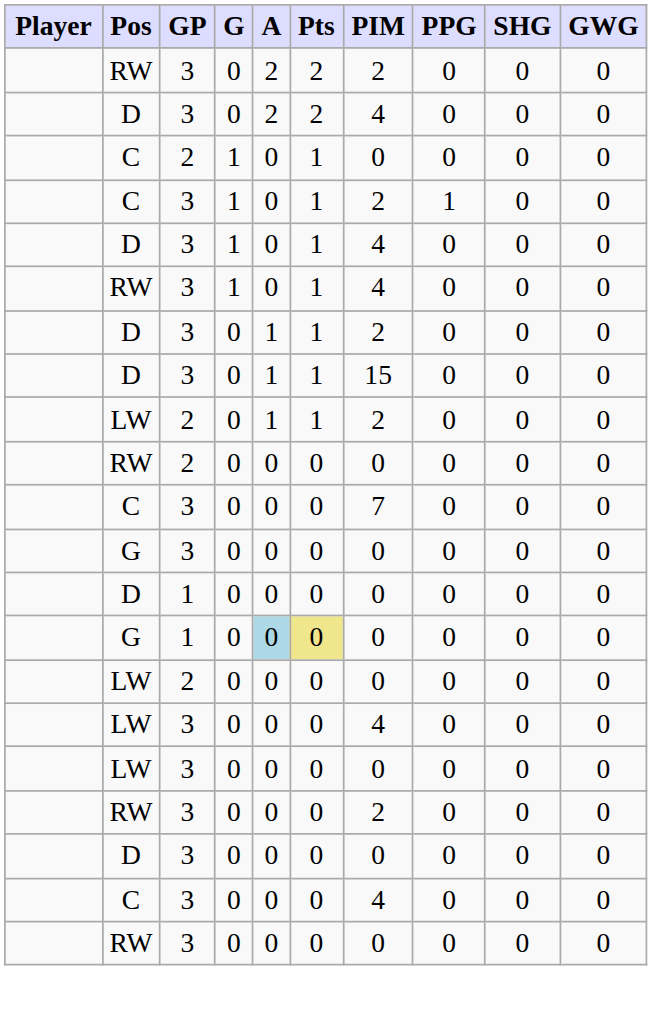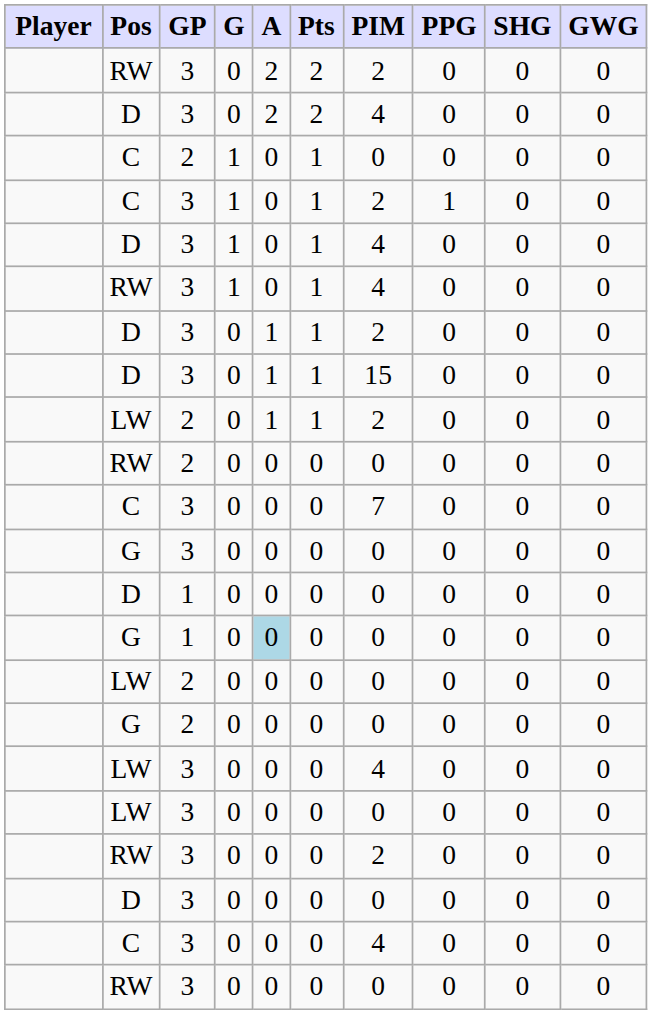 <table style="width:60%;" class="wikitable sortable">
 <tr style="text-align:center;">
 <th style="background:#ddf; width:10%;">Player</th>
 <th style="background:#ddf; width:3%;" title="Position">Pos</th>
 <th style="background:#ddf; width:5%;" title="Games played">GP</th>
 <th style="background:#ddf; width:5%;" title="Goals">G</th>
 <th style="background:#ddf; width:5%;" title="Assists">A</th>
 <th style="background:#ddf; width:5%;" title="Points">Pts</th>
 <th style="background:#ddf; width:5%;" title="Penalties in Minutes">PIM</th>
 <th style="background:#ddf; width:5%;" title="Power Play Goals">PPG</th>
 <th style="background:#ddf; width:5%;" title="Short-handed Goals">SHG</th>
 <th style="background:#ddf; width:5%;" title="Game-winning Goals">GWG</th>
 </tr>
 <tr style="text-align:center;">
 <td style="text-align:right;"></td>
 <td>RW</td>
 <td>3</td>
 <td>0</td>
 <td>2</td>
 <td>2</td>
 <td>2</td>
 <td>0</td>
 <td>0</td>
 <td>0</td>
 </tr>
 <tr style="text-align:center;">
 <td style="text-align:right;"></td>
 <td>D</td>
 <td>3</td>
 <td>0</td>
 <td>2</td>
 <td>2</td>
 <td>4</td>
 <td>0</td>
 <td>0</td>
 <td>0</td>
 </tr>
 <tr style="text-align:center;">
 <td style="text-align:right;"></td>
 <td>C</td>
 <td>2</td>
 <td>1</td>
 <td>0</td>
 <td>1</td>
 <td>0</td>
 <td>0</td>
 <td>0</td>
 <td>0</td>
 </tr>
 <tr style="text-align:center;">
 <td style="text-align:right;"></td>
 <td>C</td>
 <td>3</td>
 <td>1</td>
 <td>0</td>
 <td>1</td>
 <td>2</td>
 <td>1</td>
 <td>0</td>
 <td>0</td>
 </tr>
 <tr style="text-align:center;">
 <td style="text-align:right;"></td>
 <td>D</td>
 <td>3</td>
 <td>1</td>
 <td>0</td>
 <td>1</td>
 <td>4</td>
 <td>0</td>
 <td>0</td>
 <td>0</td>
 </tr>
 <tr style="text-align:center;">
 <td style="text-align:right;"></td>
 <td>RW</td>
 <td>3</td>
 <td>1</td>
 <td>0</td>
 <td>1</td>
 <td>4</td>
 <td>0</td>
 <td>0</td>
 <td>0</td>
 </tr>
 <tr style="text-align:center;">
 <td style="text-align:right;"></td>
 <td>D</td>
 <td>3</td>
 <td>0</td>
 <td>1</td>
 <td>1</td>
 <td>2</td>
 <td>0</td>
 <td>0</td>
 <td>0</td>
 </tr>
 <tr style="text-align:center;">
 <td style="text-align:right;"></td>
 <td>D</td>
 <td>3</td>
 <td>0</td>
 <td>1</td>
 <td>1</td>
 <td>15</td>
 <td>0</td>
 <td>0</td>
 <td>0</td>
 </tr>
 <tr style="text-align:center;">
 <td style="text-align:right;"></td>
 <td>LW</td>
 <td>2</td>
 <td>0</td>
 <td>1</td>
 <td>1</td>
 <td>2</td>
 <td>0</td>
 <td>0</td>
 <td>0</td>
 </tr>
 <tr style="text-align:center;">
 <td style="text-align:right;"></td>
 <td>RW</td>
 <td>2</td>
 <td>0</td>
 <td>0</td>
 <td>0</td>
 <td>0</td>
 <td>0</td>
 <td>0</td>
 <td>0</td>
 </tr>
 <tr style="text-align:center;">
 <td style="text-align:right;"></td>
 <td>C</td>
 <td>3</td>
 <td>0</td>
 <td>0</td>
 <td>0</td>
 <td>7</td>
 <td>0</td>
 <td>0</td>
 <td>0</td>
 </tr>
 <tr style="text-align:center;">
 <td style="text-align:right;"></td>
 <td>G</td>
 <td>3</td>
 <td>0</td>
 <td>0</td>
 <td>0</td>
 <td>0</td>
 <td>0</td>
 <td>0</td>
 <td>0</td>
 </tr>
 <tr style="text-align:center;">
 <td style="text-align:right;"></td>
 <td>D</td>
 <td>1</td>
 <td>0</td>
 <td>0</td>
 <td>0</td>
 <td>0</td>
 <td>0</td>
 <td>0</td>
 <td>0</td>
 </tr>
 <tr style="text-align:center;">
 <td style="text-align:right;"></td>
 <td>G</td>
 <td>1</td>
 <td>0</td>
 <td style="background: lightblue;">0</td>
-<td style="background: khaki;">0</td>
+<td>0</td>
 <td>0</td>
 <td>0</td>
 <td>0</td>
 <td>0</td>
 </tr>
 <tr style="text-align:center;">
 <td style="text-align:right;"></td>
 <td>LW</td>
+<td>2</td>
+<td>0</td>
+<td>0</td>
+<td>0</td>
+<td>0</td>
+<td>0</td>
+<td>0</td>
+<td>0</td>
+</tr>
+<tr style="text-align:center;">
+<td style="text-align:right;"></td>
+<td>G</td>
 <td>2</td>
 <td>0</td>
 <td>0</td>
 <td>0</td>
 <td>0</td>
 <td>0</td>
 <td>0</td>
 <td>0</td>
 </tr>
 <tr style="text-align:center;">
 <td style="text-align:right;"></td>
 <td>LW</td>
 <td>3</td>
 <td>0</td>
 <td>0</td>
 <td>0</td>
 <td>4</td>
 <td>0</td>
 <td>0</td>
 <td>0</td>
 </tr>
 <tr style="text-align:center;">
 <td style="text-align:right;"></td>
 <td>LW</td>
 <td>3</td>
 <td>0</td>
 <td>0</td>
 <td>0</td>
 <td>0</td>
 <td>0</td>
 <td>0</td>
 <td>0</td>
 </tr>
 <tr style="text-align:center;">
 <td style="text-align:right;"></td>
 <td>RW</td>
 <td>3</td>
 <td>0</td>
 <td>0</td>
 <td>0</td>
 <td>2</td>
 <td>0</td>
 <td>0</td>
 <td>0</td>
 </tr>
 <tr style="text-align:center;">
 <td style="text-align:right;"></td>
 <td>D</td>
 <td>3</td>
 <td>0</td>
 <td>0</td>
 <td>0</td>
 <td>0</td>
 <td>0</td>
 <td>0</td>
 <td>0</td>
 </tr>
 <tr style="text-align:center;">
 <td style="text-align:right;"></td>
 <td>C</td>
 <td>3</td>
 <td>0</td>
 <td>0</td>
 <td>0</td>
 <td>4</td>
 <td>0</td>
 <td>0</td>
 <td>0</td>
 </tr>
 <tr style="text-align:center;">
 <td style="text-align:right;"></td>
 <td>RW</td>
 <td>3</td>
 <td>0</td>
 <td>0</td>
 <td>0</td>
 <td>0</td>
 <td>0</td>
 <td>0</td>
 <td>0</td>
 </tr>
 </table>
